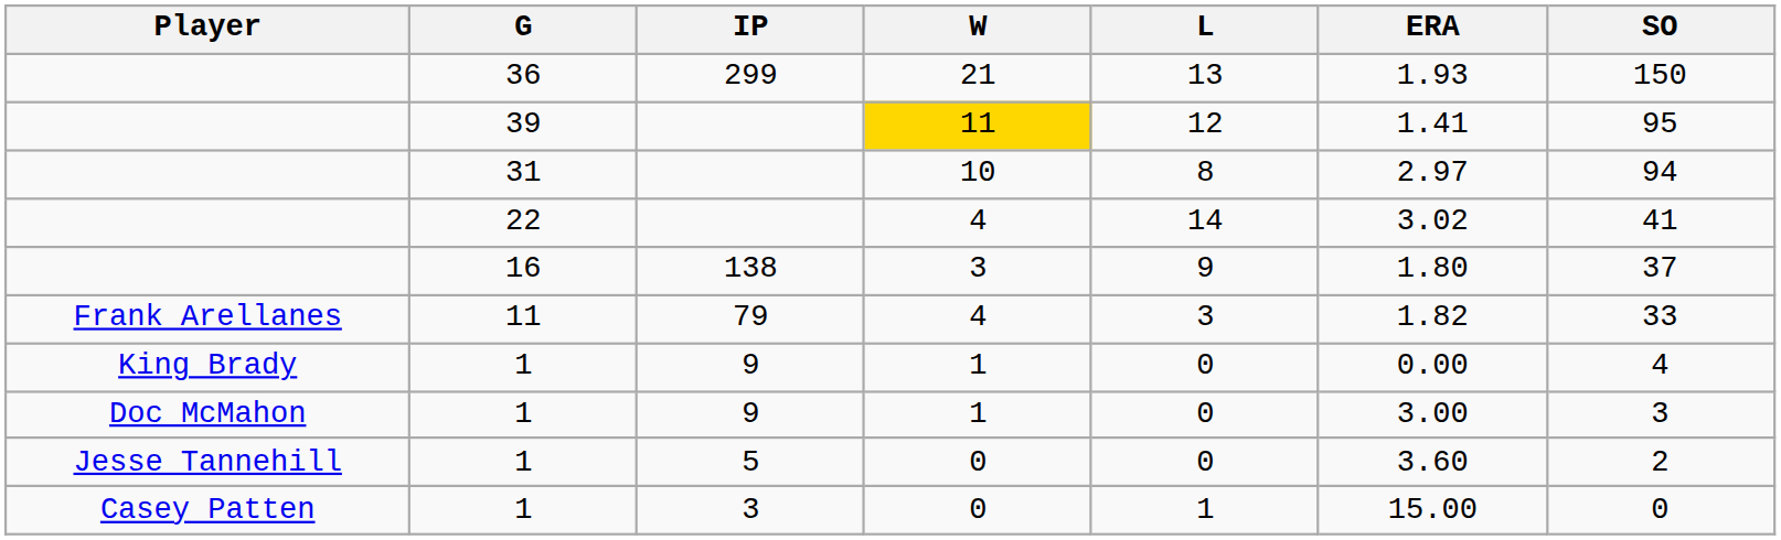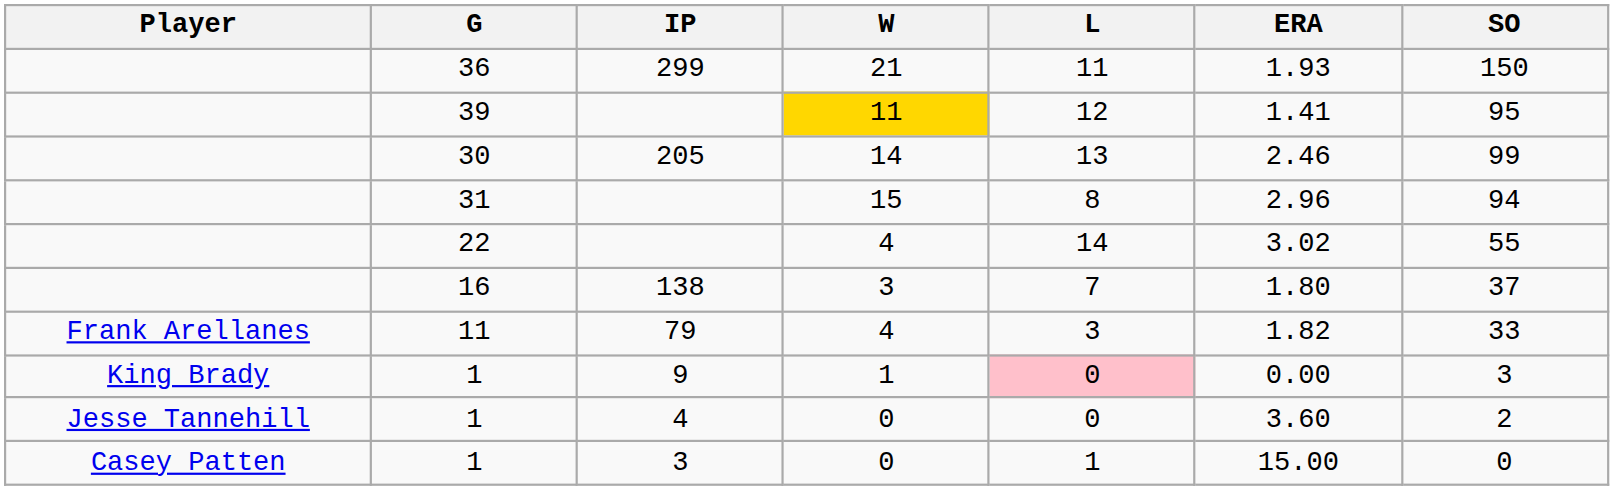 <table class="wikitable sortable" style="text-align:center; font-size: 95%;">
 <tr>
 <th bgcolor="#DDDDFF" width="16%">Player</th>
 <th bgcolor="#DDDDFF" width="9%">G</th>
 <th bgcolor="#DDDDFF" width="9%">IP</th>
 <th bgcolor="#DDDDFF" width="9%">W</th>
 <th bgcolor="#DDDDFF" width="9%">L</th>
 <th bgcolor="#DDDDFF" width="9%">ERA</th>
 <th bgcolor="#DDDDFF" width="9%">SO</th>
 </tr>
 <tr>
 <td></td>
 <td>36</td>
 <td>299</td>
 <td>21</td>
-<td>13</td>
+<td>11</td>
 <td>1.93</td>
 <td>150</td>
 </tr>
 <tr>
 <td></td>
 <td>39</td>
 <td></td>
 <td style="background: gold;">11</td>
 <td>12</td>
 <td>1.41</td>
 <td>95</td>
 </tr>
 <tr>
 <td></td>
+<td>30</td>
+<td>205</td>
+<td>14</td>
+<td>13</td>
+<td>2.46</td>
+<td>99</td>
+</tr>
+<tr>
+<td></td>
 <td>31</td>
 <td></td>
-<td>10</td>
+<td>15</td>
 <td>8</td>
-<td>2.97</td>
+<td>2.96</td>
 <td>94</td>
 </tr>
 <tr>
 <td></td>
 <td>22</td>
 <td></td>
 <td>4</td>
 <td>14</td>
 <td>3.02</td>
-<td>41</td>
+<td>55</td>
 </tr>
 <tr>
 <td></td>
 <td>16</td>
 <td>138</td>
 <td>3</td>
-<td>9</td>
+<td>7</td>
 <td>1.80</td>
 <td>37</td>
 </tr>
 <tr>
 <td><a href='#'>Frank Arellanes</a></td>
 <td>11</td>
 <td>79</td>
 <td>4</td>
 <td>3</td>
 <td>1.82</td>
 <td>33</td>
 </tr>
 <tr>
 <td><a href='#'>King Brady</a></td>
 <td>1</td>
 <td>9</td>
 <td>1</td>
-<td>0</td>
+<td style="background: pink;">0</td>
 <td>0.00</td>
-<td>4</td>
-</tr>
-<tr>
-<td><a href='#'>Doc McMahon</a></td>
-<td>1</td>
-<td>9</td>
-<td>1</td>
-<td>0</td>
-<td>3.00</td>
 <td>3</td>
 </tr>
 <tr>
 <td><a href='#'>Jesse Tannehill</a></td>
 <td>1</td>
-<td>5</td>
+<td>4</td>
 <td>0</td>
 <td>0</td>
 <td>3.60</td>
 <td>2</td>
 </tr>
 <tr>
 <td><a href='#'>Casey Patten</a></td>
 <td>1</td>
 <td>3</td>
 <td>0</td>
 <td>1</td>
 <td>15.00</td>
 <td>0</td>
 </tr>
 </table>
